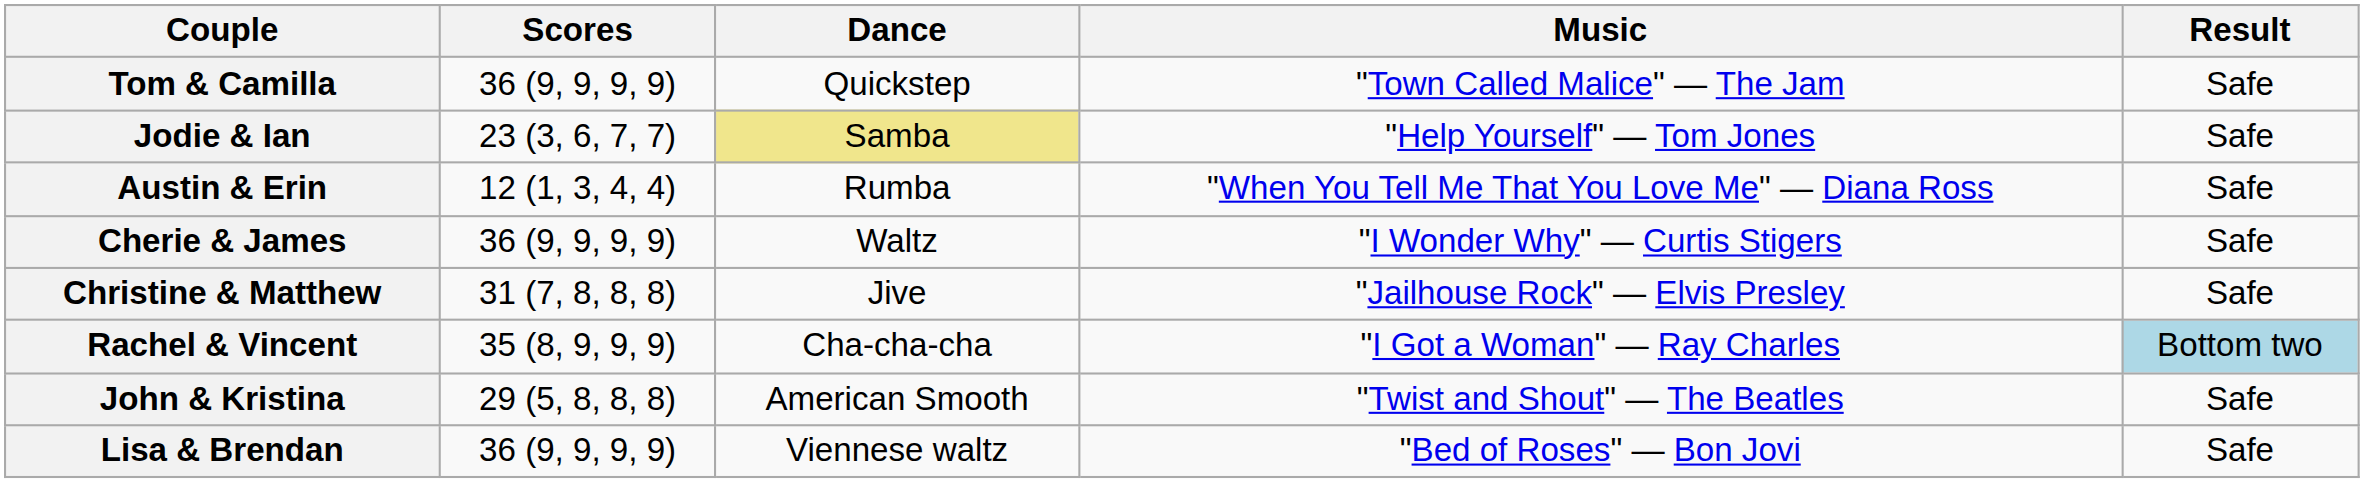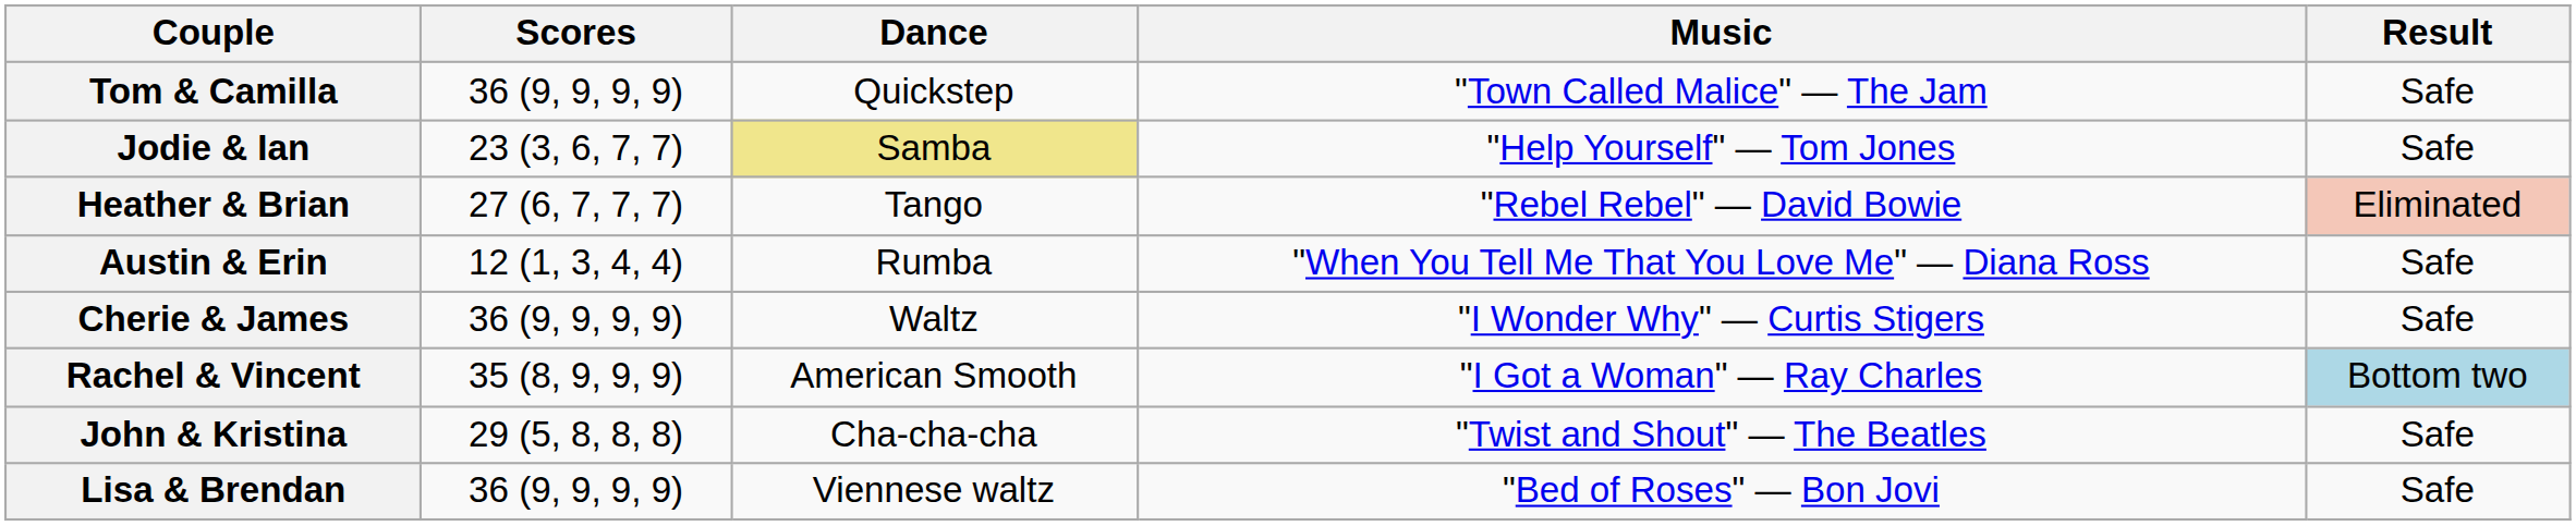 <table class="wikitable sortable" style="text-align:center; width:90%">
 <tr>
 <th scope="col">Couple</th>
 <th scope="col">Scores</th>
 <th scope="col" class="unsortable">Dance</th>
 <th scope="col" class="unsortable">Music</th>
 <th scope="col" class="unsortable">Result</th>
 </tr>
 <tr>
 <th scope="row">Tom & Camilla</th>
 <td>36 (9, 9, 9, 9)</td>
 <td>Quickstep</td>
 <td>"<a href='#'>Town Called Malice</a>" — <a href='#'>The Jam</a></td>
 <td>Safe</td>
 </tr>
 <tr>
 <th scope="row">Jodie & Ian</th>
 <td>23 (3, 6, 7, 7)</td>
 <td style="background: khaki;">Samba</td>
 <td>"<a href='#'>Help Yourself</a>" — <a href='#'>Tom Jones</a></td>
 <td>Safe</td>
 </tr>
 <tr>
+<th scope="row">Heather & Brian</th>
+<td>27 (6, 7, 7, 7)</td>
+<td>Tango</td>
+<td>"<a href='#'>Rebel Rebel</a>" — <a href='#'>David Bowie</a></td>
+<td bgcolor="f4c7b8">Eliminated</td>
+</tr>
+<tr>
 <th scope="row">Austin & Erin</th>
 <td>12 (1, 3, 4, 4)</td>
 <td>Rumba</td>
 <td>"<a href='#'>When You Tell Me That You Love Me</a>" — <a href='#'>Diana Ross</a></td>
 <td>Safe</td>
 </tr>
 <tr>
 <th scope="row">Cherie & James</th>
 <td>36 (9, 9, 9, 9)</td>
 <td>Waltz</td>
 <td>"<a href='#'>I Wonder Why</a>" — <a href='#'>Curtis Stigers</a></td>
 <td>Safe</td>
 </tr>
 <tr>
-<th scope="row">Christine & Matthew</th>
-<td>31 (7, 8, 8, 8)</td>
-<td>Jive</td>
-<td>"<a href='#'>Jailhouse Rock</a>" — <a href='#'>Elvis Presley</a></td>
-<td>Safe</td>
-</tr>
-<tr>
 <th scope="row">Rachel & Vincent</th>
 <td>35 (8, 9, 9, 9)</td>
-<td>Cha-cha-cha</td>
+<td>American Smooth</td>
 <td>"<a href='#'>I Got a Woman</a>" — <a href='#'>Ray Charles</a></td>
 <td bgcolor="lightblue">Bottom two</td>
 </tr>
 <tr>
 <th scope="row">John & Kristina</th>
 <td>29 (5, 8, 8, 8)</td>
-<td>American Smooth</td>
+<td>Cha-cha-cha</td>
 <td>"<a href='#'>Twist and Shout</a>" — <a href='#'>The Beatles</a></td>
 <td>Safe</td>
 </tr>
 <tr>
 <th scope="row">Lisa & Brendan</th>
 <td>36 (9, 9, 9, 9)</td>
 <td>Viennese waltz</td>
 <td>"<a href='#'>Bed of Roses</a>" — <a href='#'>Bon Jovi</a></td>
 <td>Safe</td>
 </tr>
 </table>
